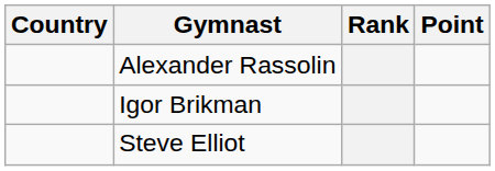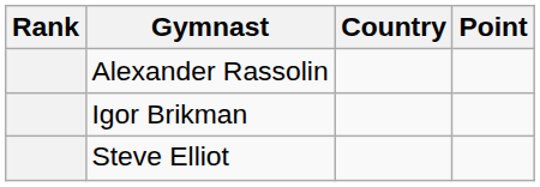 <table class="wikitable sortable">
 <tr>
+<th>Rank</th>
+<th>Gymnast</th>
 <th>Country</th>
-<th>Gymnast</th>
-<th>Rank</th>
 <th>Point</th>
 </tr>
 <tr>
+<th></th>
+<td>Alexander Rassolin</td>
 <td></td>
-<td>Alexander Rassolin</td>
-<th></th>
 <td></td>
 </tr>
 <tr>
+<th></th>
+<td>Igor Brikman</td>
 <td></td>
-<td>Igor Brikman</td>
-<th></th>
 <td></td>
 </tr>
 <tr>
+<th></th>
+<td>Steve Elliot</td>
 <td></td>
-<td>Steve Elliot</td>
-<th></th>
 <td></td>
 </tr>
 </table>
